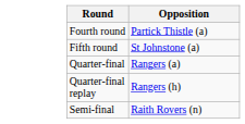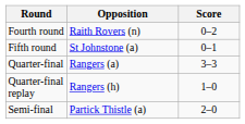 <table class="wikitable" style="text-align:left;margin-left:1em;float:right">
 <tr>
 <th width=85>Round</th>
 <th width=160>Opposition</th>
+<th width=85>Score</th>
 </tr>
 <tr>
 <td>Fourth round</td>
-<td><a href='#'>Partick Thistle</a> (a)</td>
+<td><a href='#'>Raith Rovers</a> (n)</td>
+<td align=center>0–2</td>
 </tr>
 <tr>
 <td>Fifth round</td>
 <td><a href='#'>St Johnstone</a> (a)</td>
+<td align=center>0–1</td>
 </tr>
 <tr>
 <td>Quarter-final</td>
 <td><a href='#'>Rangers</a> (a)</td>
+<td align=center>3–3</td>
 </tr>
 <tr>
 <td>Quarter-final replay</td>
 <td><a href='#'>Rangers</a> (h)</td>
+<td align=center>1–0</td>
 </tr>
 <tr>
 <td>Semi-final</td>
-<td><a href='#'>Raith Rovers</a> (n)</td>
+<td><a href='#'>Partick Thistle</a> (a)</td>
+<td align=center>2–0</td>
 </tr>
 </table>
